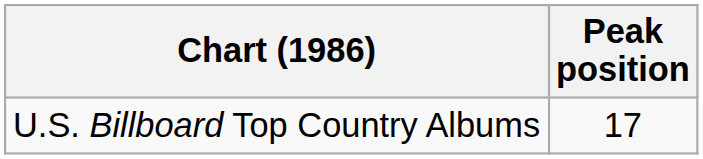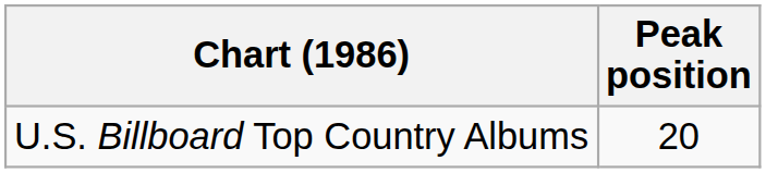 <table class="wikitable">
 <tr>
 <th>Chart (1986)</th>
 <th>Peak<br>position</th>
 </tr>
 <tr>
 <td>U.S. <em>Billboard</em> Top Country Albums</td>
-<td align="center">17</td>
+<td align="center">20</td>
 </tr>
 </table>
